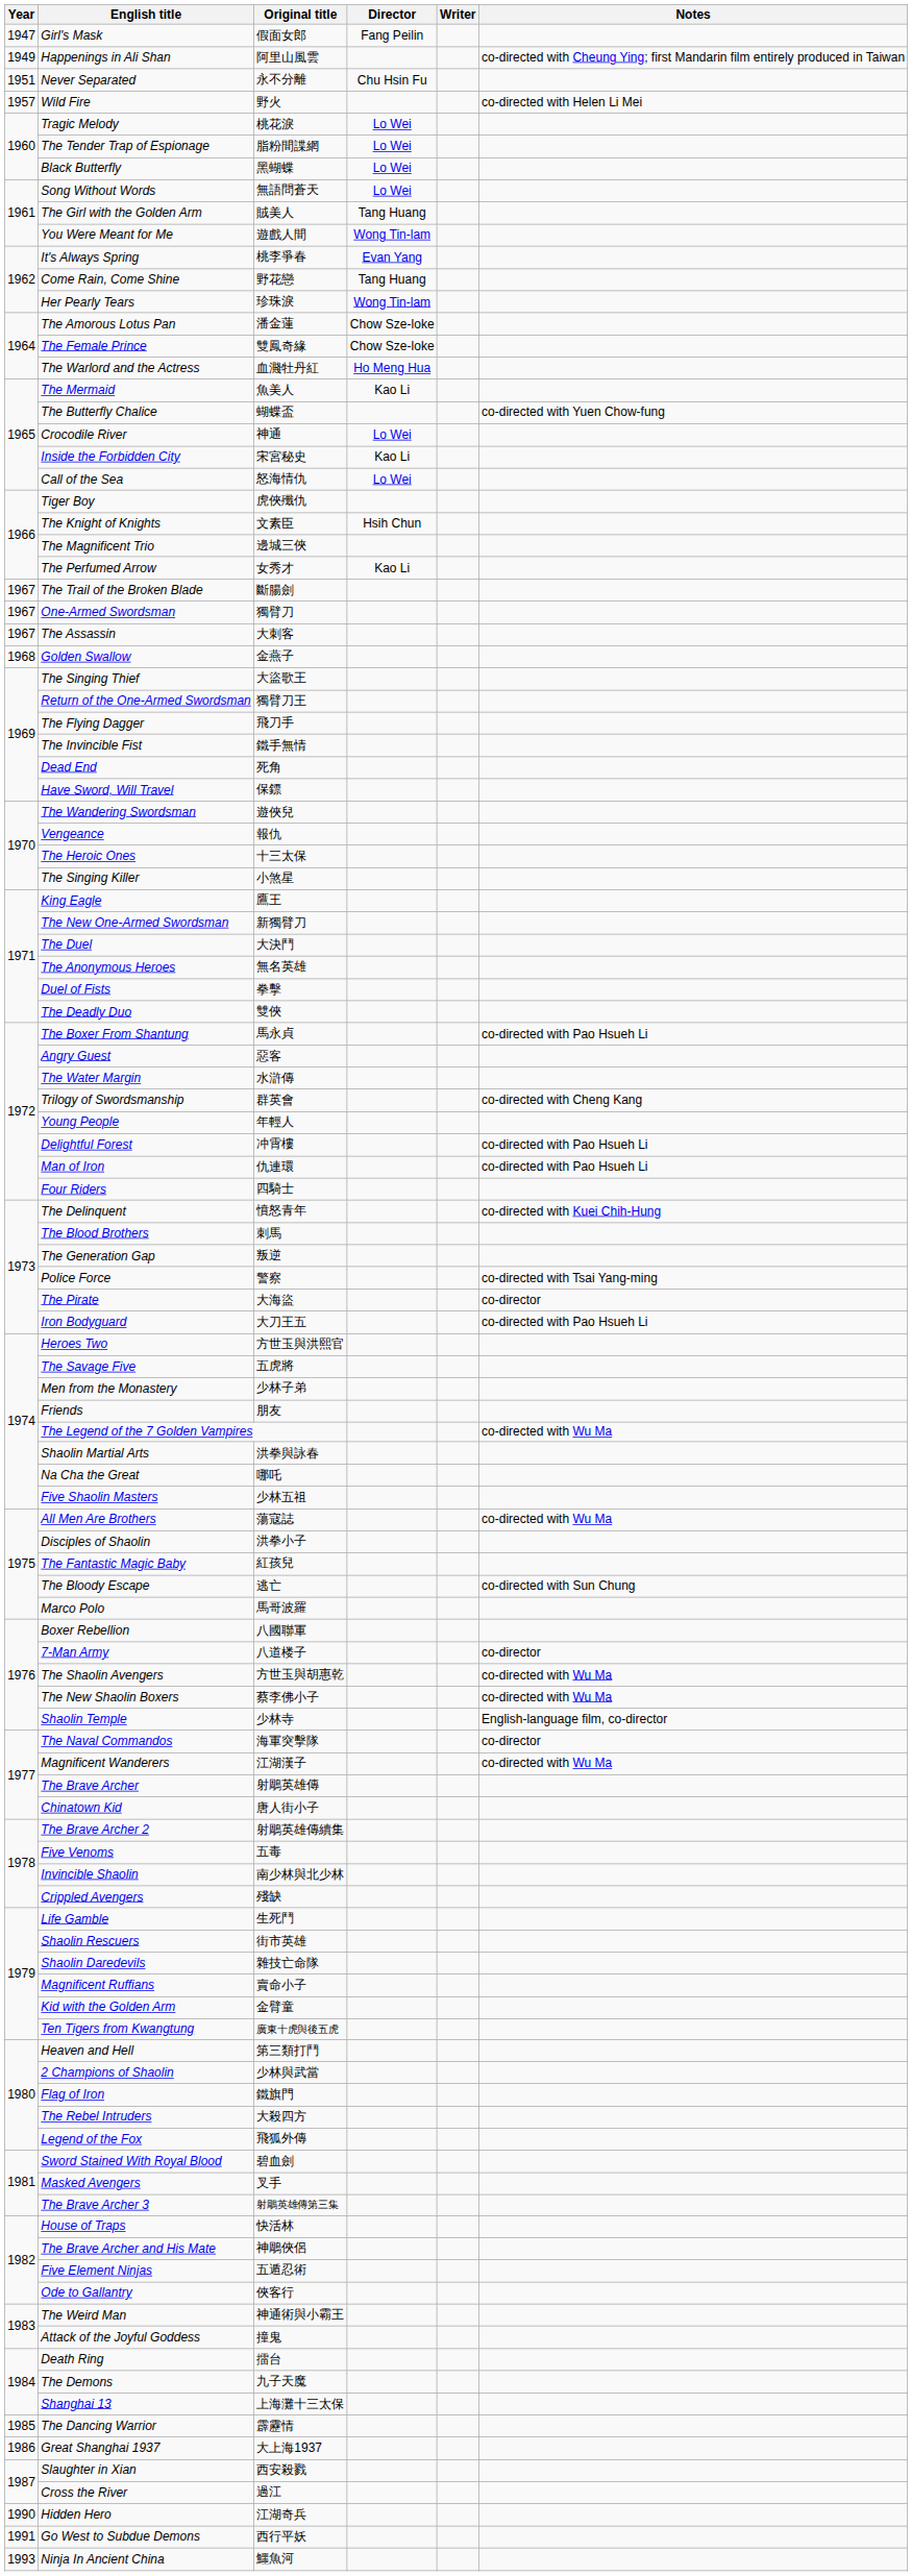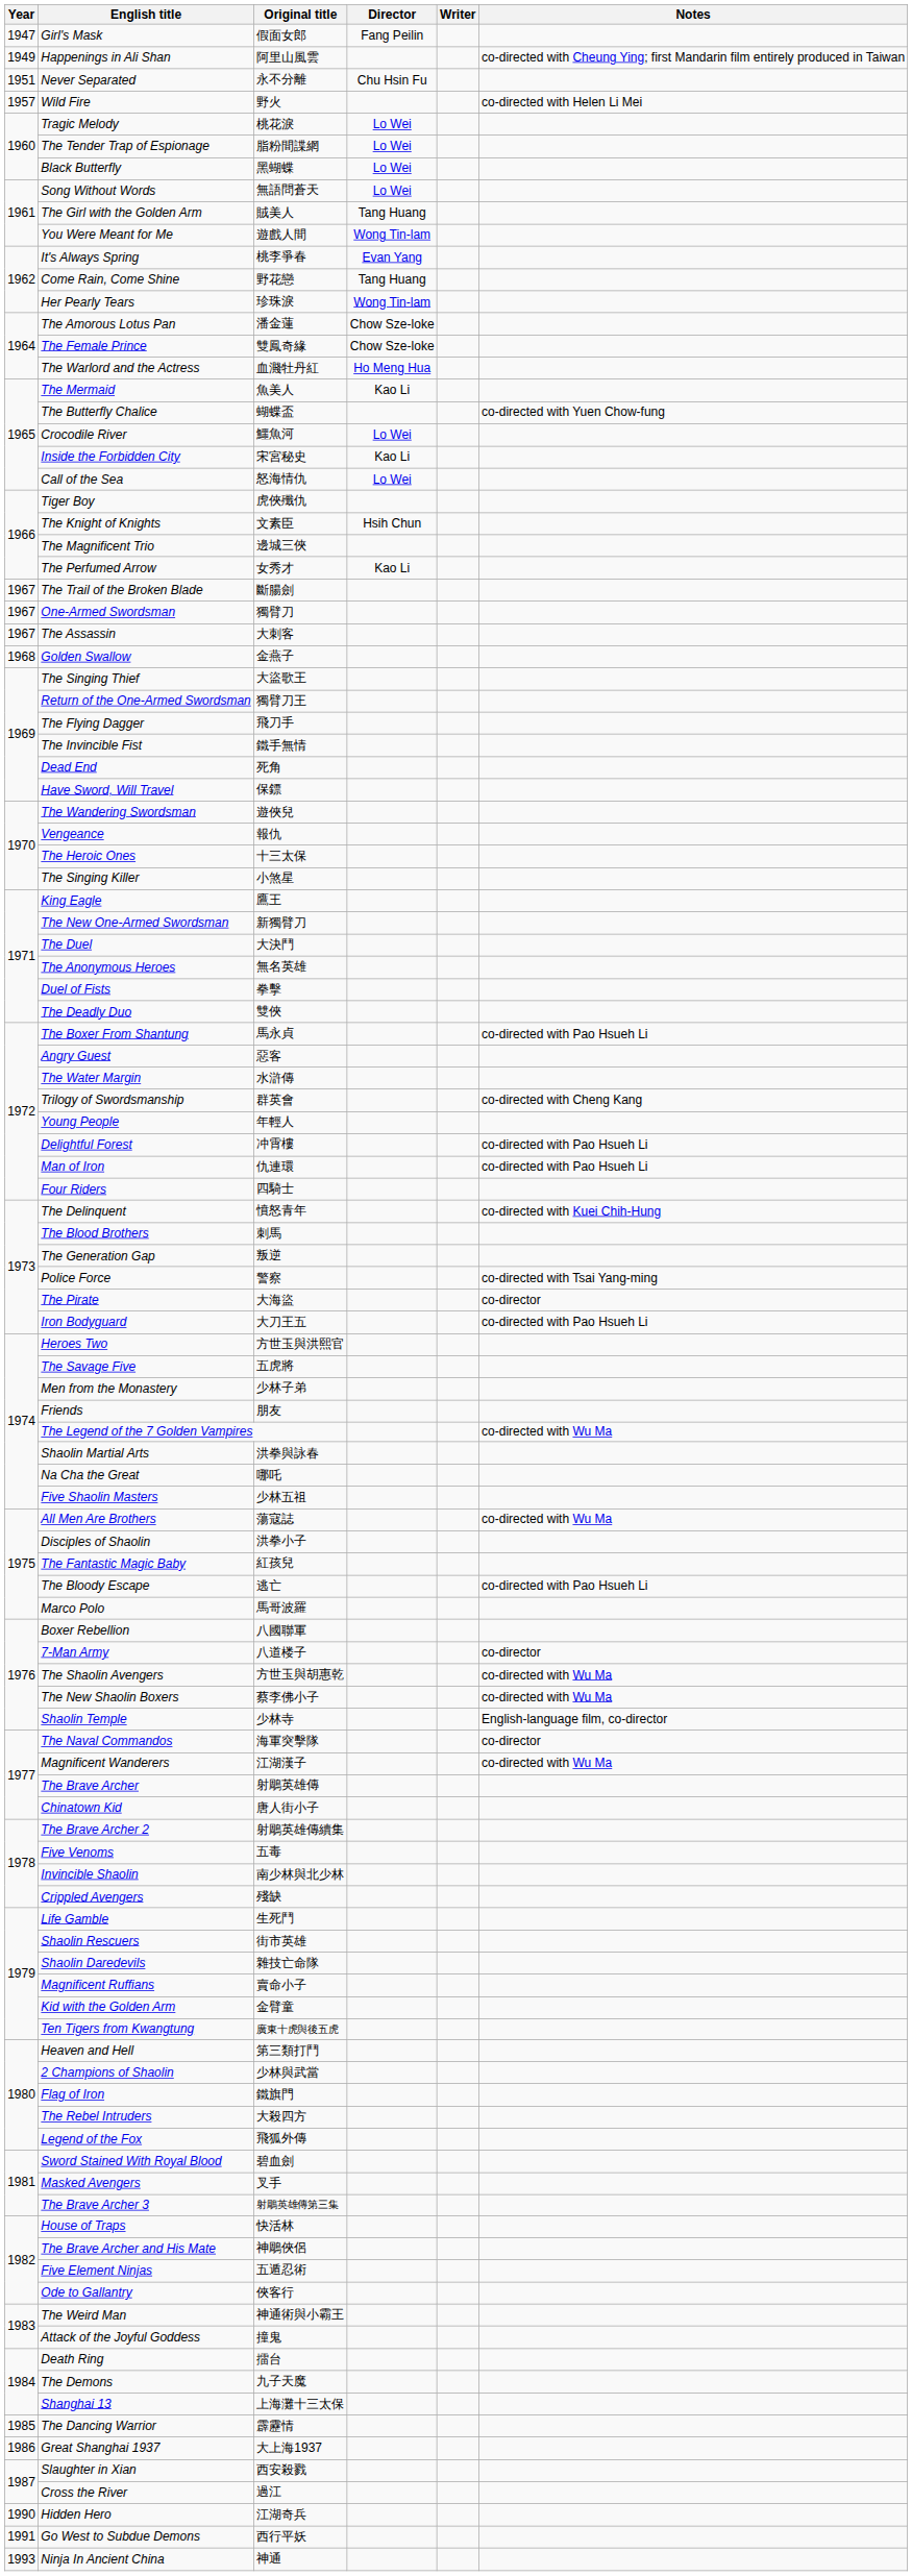 <table class="wikitable sortable">
 <tr>
 <th>Year</th>
 <th>English title</th>
 <th>Original title</th>
 <th>Director</th>
 <th>Writer</th>
 <th class="unsortable">Notes</th>
 </tr>
 <tr>
 <td>1947</td>
 <td><em>Girl's Mask</em></td>
 <td>假面女郎</td>
 <td align=middle>Fang Peilin</td>
 <td></td>
 <td></td>
 </tr>
 <tr>
 <td>1949</td>
 <td><em>Happenings in Ali Shan</em></td>
 <td>阿里山風雲</td>
 <td></td>
 <td></td>
 <td>co-directed with <a href='#'>Cheung Ying</a>; first Mandarin film entirely produced in Taiwan</td>
 </tr>
 <tr>
 <td>1951</td>
 <td><em>Never Separated</em></td>
 <td>永不分離</td>
 <td align=middle>Chu Hsin Fu</td>
 <td></td>
 <td></td>
 </tr>
 <tr>
 <td>1957</td>
 <td><em>Wild Fire</em></td>
 <td>野火</td>
 <td></td>
 <td></td>
 <td>co-directed with Helen Li Mei</td>
 </tr>
 <tr>
 <td rowspan=3>1960</td>
 <td><em>Tragic Melody</em></td>
 <td>桃花淚</td>
 <td align=middle><a href='#'>Lo Wei</a></td>
 <td></td>
 <td></td>
 </tr>
 <tr>
 <td><em>The Tender Trap of Espionage</em></td>
 <td>脂粉間諜網</td>
 <td align=middle><a href='#'>Lo Wei</a></td>
 <td></td>
 <td></td>
 </tr>
 <tr>
 <td><em>Black Butterfly</em></td>
 <td>黑蝴蝶</td>
 <td align=middle><a href='#'>Lo Wei</a></td>
 <td></td>
 <td></td>
 </tr>
 <tr>
 <td rowspan=3>1961</td>
 <td><em>Song Without Words</em></td>
 <td>無語問蒼天</td>
 <td align=middle><a href='#'>Lo Wei</a></td>
 <td></td>
 <td></td>
 </tr>
 <tr>
 <td><em>The Girl with the Golden Arm</em></td>
 <td>賊美人</td>
 <td align=middle>Tang Huang</td>
 <td></td>
 <td></td>
 </tr>
 <tr>
 <td><em>You Were Meant for Me</em></td>
 <td>遊戲人間</td>
 <td align=middle><a href='#'>Wong Tin-lam</a></td>
 <td></td>
 <td></td>
 </tr>
 <tr>
 <td rowspan=3>1962</td>
 <td><em>It's Always Spring</em></td>
 <td>桃李爭春</td>
 <td align=middle><a href='#'>Evan Yang</a></td>
 <td></td>
 <td></td>
 </tr>
 <tr>
 <td><em>Come Rain, Come Shine</em></td>
 <td>野花戀</td>
 <td align=middle>Tang Huang</td>
 <td></td>
 <td></td>
 </tr>
 <tr>
 <td><em>Her Pearly Tears</em></td>
 <td>珍珠淚</td>
 <td align=middle><a href='#'>Wong Tin-lam</a></td>
 <td></td>
 <td></td>
 </tr>
 <tr>
 <td rowspan=3>1964</td>
 <td><em>The Amorous Lotus Pan</em></td>
 <td>潘金蓮</td>
 <td align=middle>Chow Sze-loke</td>
 <td></td>
 <td></td>
 </tr>
 <tr>
 <td><em><a href='#'>The Female Prince</a></em></td>
 <td>雙鳳奇緣</td>
 <td align=middle>Chow Sze-loke</td>
 <td></td>
 <td></td>
 </tr>
 <tr>
 <td><em>The Warlord and the Actress</em></td>
 <td>血濺牡丹紅</td>
 <td align=middle><a href='#'>Ho Meng Hua</a></td>
 <td></td>
 <td></td>
 </tr>
 <tr>
 <td rowspan=5>1965</td>
 <td><em><a href='#'>The Mermaid</a></em></td>
 <td>魚美人</td>
 <td align=middle>Kao Li</td>
 <td></td>
 <td></td>
 </tr>
 <tr>
 <td><em>The Butterfly Chalice</em></td>
 <td>蝴蝶盃</td>
 <td></td>
 <td></td>
 <td>co-directed with Yuen Chow-fung</td>
 </tr>
 <tr>
 <td><em>Crocodile River</em></td>
-<td>神通</td>
+<td>鱷魚河</td>
 <td align=middle><a href='#'>Lo Wei</a></td>
 <td></td>
 <td></td>
 </tr>
 <tr>
 <td><em><a href='#'>Inside the Forbidden City</a></em></td>
 <td>宋宮秘史</td>
 <td align=middle>Kao Li</td>
 <td></td>
 <td></td>
 </tr>
 <tr>
 <td><em>Call of the Sea</em></td>
 <td>怒海情仇</td>
 <td align=middle><a href='#'>Lo Wei</a></td>
 <td></td>
 <td></td>
 </tr>
 <tr>
 <td rowspan=4>1966</td>
 <td><em>Tiger Boy</em></td>
 <td>虎俠殲仇</td>
 <td></td>
 <td></td>
 <td></td>
 </tr>
 <tr>
 <td><em>The Knight of Knights</em></td>
 <td>文素臣</td>
 <td align=middle>Hsih Chun</td>
 <td></td>
 <td></td>
 </tr>
 <tr>
 <td><em>The Magnificent Trio</em></td>
 <td>邊城三俠</td>
 <td></td>
 <td></td>
 <td></td>
 </tr>
 <tr>
 <td><em>The Perfumed Arrow</em></td>
 <td>女秀才</td>
 <td align=middle>Kao Li</td>
 <td></td>
 <td></td>
 </tr>
 <tr>
 <td>1967</td>
 <td><em>The Trail of the Broken Blade</em></td>
 <td>斷腸劍</td>
 <td></td>
 <td></td>
 <td></td>
 </tr>
 <tr>
 <td>1967</td>
 <td><em><a href='#'>One-Armed Swordsman</a></em></td>
 <td>獨臂刀</td>
 <td></td>
 <td></td>
 <td></td>
 </tr>
 <tr>
 <td>1967</td>
 <td><em>The Assassin</em></td>
 <td>大刺客</td>
 <td></td>
 <td></td>
 <td></td>
 </tr>
 <tr>
 <td>1968</td>
 <td><em><a href='#'>Golden Swallow</a></em></td>
 <td>金燕子</td>
 <td></td>
 <td></td>
 <td></td>
 </tr>
 <tr>
 <td rowspan=6>1969</td>
 <td><em>The Singing Thief</em></td>
 <td>大盜歌王</td>
 <td></td>
 <td></td>
 <td></td>
 </tr>
 <tr>
 <td><em><a href='#'>Return of the One-Armed Swordsman</a></em></td>
 <td>獨臂刀王</td>
 <td></td>
 <td></td>
 <td></td>
 </tr>
 <tr>
 <td><em>The Flying Dagger</em></td>
 <td>飛刀手</td>
 <td></td>
 <td></td>
 <td></td>
 </tr>
 <tr>
 <td><em>The Invincible Fist</em></td>
 <td>鐵手無情</td>
 <td></td>
 <td></td>
 <td></td>
 </tr>
 <tr>
 <td><em><a href='#'>Dead End</a></em></td>
 <td>死角</td>
 <td></td>
 <td></td>
 <td></td>
 </tr>
 <tr>
 <td><em><a href='#'>Have Sword, Will Travel</a></em></td>
 <td>保鏢</td>
 <td></td>
 <td></td>
 <td></td>
 </tr>
 <tr>
 <td rowspan=4>1970</td>
 <td><em><a href='#'>The Wandering Swordsman</a></em></td>
 <td>遊俠兒</td>
 <td></td>
 <td></td>
 <td></td>
 </tr>
 <tr>
 <td><em><a href='#'>Vengeance</a></em></td>
 <td>報仇</td>
 <td></td>
 <td></td>
 <td></td>
 </tr>
 <tr>
 <td><em><a href='#'>The Heroic Ones</a></em></td>
 <td>十三太保</td>
 <td></td>
 <td></td>
 <td></td>
 </tr>
 <tr>
 <td><em>The Singing Killer</em></td>
 <td>小煞星</td>
 <td></td>
 <td></td>
 <td></td>
 </tr>
 <tr>
 <td rowspan=6>1971</td>
 <td><em><a href='#'>King Eagle</a></em></td>
 <td>鷹王</td>
 <td></td>
 <td></td>
 <td></td>
 </tr>
 <tr>
 <td><em><a href='#'>The New One-Armed Swordsman</a></em></td>
 <td>新獨臂刀</td>
 <td></td>
 <td></td>
 <td></td>
 </tr>
 <tr>
 <td><em><a href='#'>The Duel</a></em></td>
 <td>大決鬥</td>
 <td></td>
 <td></td>
 <td></td>
 </tr>
 <tr>
 <td><em><a href='#'>The Anonymous Heroes</a></em></td>
 <td>無名英雄</td>
 <td></td>
 <td></td>
 <td></td>
 </tr>
 <tr>
 <td><em><a href='#'>Duel of Fists</a></em></td>
 <td>拳擊</td>
 <td></td>
 <td></td>
 <td></td>
 </tr>
 <tr>
 <td><em><a href='#'>The Deadly Duo</a></em></td>
 <td>雙俠</td>
 <td></td>
 <td></td>
 <td></td>
 </tr>
 <tr>
 <td rowspan=8>1972</td>
 <td><em><a href='#'>The Boxer From Shantung</a></em></td>
 <td>馬永貞</td>
 <td></td>
 <td></td>
 <td>co-directed with Pao Hsueh Li</td>
 </tr>
 <tr>
 <td><em><a href='#'>Angry Guest</a></em></td>
 <td>惡客</td>
 <td></td>
 <td></td>
 <td></td>
 </tr>
 <tr>
 <td><em><a href='#'>The Water Margin</a></em></td>
 <td>水滸傳</td>
 <td></td>
 <td></td>
 <td></td>
 </tr>
 <tr>
 <td><em>Trilogy of Swordsmanship</em></td>
 <td>群英會</td>
 <td></td>
 <td></td>
 <td>co-directed with Cheng Kang</td>
 </tr>
 <tr>
 <td><em><a href='#'>Young People</a></em></td>
 <td>年輕人</td>
 <td></td>
 <td></td>
 <td></td>
 </tr>
 <tr>
 <td><em><a href='#'>Delightful Forest</a></em></td>
 <td>冲霄樓</td>
 <td></td>
 <td></td>
 <td>co-directed with Pao Hsueh Li</td>
 </tr>
 <tr>
 <td><em><a href='#'>Man of Iron</a></em></td>
 <td>仇連環</td>
 <td></td>
 <td></td>
 <td>co-directed with Pao Hsueh Li</td>
 </tr>
 <tr>
 <td><em><a href='#'>Four Riders</a></em></td>
 <td>四騎士</td>
 <td></td>
 <td></td>
 <td></td>
 </tr>
 <tr>
 <td rowspan=6>1973</td>
 <td><em>The Delinquent</em></td>
 <td>憤怒青年</td>
 <td></td>
 <td></td>
 <td>co-directed with <a href='#'>Kuei Chih-Hung</a></td>
 </tr>
 <tr>
 <td><em><a href='#'>The Blood Brothers</a></em></td>
 <td>刺馬</td>
 <td></td>
 <td></td>
 <td></td>
 </tr>
 <tr>
 <td><em>The Generation Gap</em></td>
 <td>叛逆</td>
 <td></td>
 <td></td>
 <td></td>
 </tr>
 <tr>
 <td><em>Police Force</em></td>
 <td>警察</td>
 <td></td>
 <td></td>
 <td>co-directed with Tsai Yang-ming</td>
 </tr>
 <tr>
 <td><em><a href='#'>The Pirate</a></em></td>
 <td>大海盜</td>
 <td></td>
 <td></td>
 <td>co-director</td>
 </tr>
 <tr>
 <td><em><a href='#'>Iron Bodyguard</a></em></td>
 <td>大刀王五</td>
 <td></td>
 <td></td>
 <td>co-directed with Pao Hsueh Li</td>
 </tr>
 <tr>
 <td rowspan=8>1974</td>
 <td><em><a href='#'>Heroes Two</a></em></td>
 <td>方世玉與洪熙官</td>
 <td></td>
 <td></td>
 <td></td>
 </tr>
 <tr>
 <td><em><a href='#'>The Savage Five</a></em></td>
 <td>五虎將</td>
 <td></td>
 <td></td>
 <td></td>
 </tr>
 <tr>
 <td><em>Men from the Monastery</em></td>
 <td>少林子弟</td>
 <td></td>
 <td></td>
 <td></td>
 </tr>
 <tr>
 <td><em>Friends</em></td>
 <td>朋友</td>
 <td></td>
 <td></td>
 <td></td>
 </tr>
 <tr>
 <td colspan=2><em><a href='#'>The Legend of the 7 Golden Vampires</a></em></td>
 <td></td>
 <td></td>
 <td>co-directed with <a href='#'>Wu Ma</a></td>
 </tr>
 <tr>
 <td><em>Shaolin Martial Arts</em></td>
 <td>洪拳與詠春</td>
 <td></td>
 <td></td>
 <td></td>
 </tr>
 <tr>
 <td><em>Na Cha the Great</em></td>
 <td>哪吒</td>
 <td></td>
 <td></td>
 <td></td>
 </tr>
 <tr>
 <td><em><a href='#'>Five Shaolin Masters</a></em></td>
 <td>少林五祖</td>
 <td></td>
 <td></td>
 <td></td>
 </tr>
 <tr>
 <td rowspan=5>1975</td>
 <td><em><a href='#'>All Men Are Brothers</a></em></td>
 <td>蕩寇誌</td>
 <td></td>
 <td></td>
 <td>co-directed with <a href='#'>Wu Ma</a></td>
 </tr>
 <tr>
 <td><em>Disciples of Shaolin</em></td>
 <td>洪拳小子</td>
 <td></td>
 <td></td>
 <td></td>
 </tr>
 <tr>
 <td><em><a href='#'>The Fantastic Magic Baby</a></em></td>
 <td>紅孩兒</td>
 <td></td>
 <td></td>
 <td></td>
 </tr>
 <tr>
 <td><em>The Bloody Escape</em></td>
 <td>逃亡</td>
 <td></td>
 <td></td>
-<td>co-directed with Sun Chung</td>
+<td>co-directed with Pao Hsueh Li</td>
 </tr>
 <tr>
 <td><em>Marco Polo</em></td>
 <td>馬哥波羅</td>
 <td></td>
 <td></td>
 <td></td>
 </tr>
 <tr>
 <td rowspan=5>1976</td>
 <td><em>Boxer Rebellion</em></td>
 <td>八國聯軍</td>
 <td></td>
 <td></td>
 <td></td>
 </tr>
 <tr>
 <td><em><a href='#'>7-Man Army</a></em></td>
 <td>八道楼子</td>
 <td></td>
 <td></td>
 <td>co-director</td>
 </tr>
 <tr>
 <td><em>The Shaolin Avengers</em></td>
 <td>方世玉與胡惠乾</td>
 <td></td>
 <td></td>
 <td>co-directed with <a href='#'>Wu Ma</a></td>
 </tr>
 <tr>
 <td><em>The New Shaolin Boxers</em></td>
 <td>蔡李佛小子</td>
 <td></td>
 <td></td>
 <td>co-directed with <a href='#'>Wu Ma</a></td>
 </tr>
 <tr>
 <td><em><a href='#'>Shaolin Temple</a></em></td>
 <td>少林寺</td>
 <td></td>
 <td></td>
 <td>English-language film, co-director</td>
 </tr>
 <tr>
 <td rowspan=4>1977</td>
 <td><em><a href='#'>The Naval Commandos</a></em></td>
 <td>海軍突擊隊</td>
 <td></td>
 <td></td>
 <td>co-director</td>
 </tr>
 <tr>
 <td><em>Magnificent Wanderers</em></td>
 <td>江湖漢子</td>
 <td></td>
 <td></td>
 <td>co-directed with <a href='#'>Wu Ma</a></td>
 </tr>
 <tr>
 <td><em><a href='#'>The Brave Archer</a></em></td>
 <td>射鵰英雄傳</td>
 <td></td>
 <td></td>
 <td></td>
 </tr>
 <tr>
 <td><em><a href='#'>Chinatown Kid</a></em></td>
 <td>唐人街小子</td>
 <td></td>
 <td></td>
 <td></td>
 </tr>
 <tr>
 <td rowspan=4>1978</td>
 <td><em><a href='#'>The Brave Archer 2</a></em></td>
 <td>射鵰英雄傳續集</td>
 <td></td>
 <td></td>
 <td></td>
 </tr>
 <tr>
 <td><em><a href='#'>Five Venoms</a></em></td>
 <td>五毒</td>
 <td></td>
 <td></td>
 <td></td>
 </tr>
 <tr>
 <td><em><a href='#'>Invincible Shaolin</a></em></td>
 <td>南少林與北少林</td>
 <td></td>
 <td></td>
 <td></td>
 </tr>
 <tr>
 <td><em><a href='#'>Crippled Avengers</a></em></td>
 <td>殘缺</td>
 <td></td>
 <td></td>
 <td></td>
 </tr>
 <tr>
 <td rowspan=6>1979</td>
 <td><em><a href='#'>Life Gamble</a></em></td>
 <td>生死鬥</td>
 <td></td>
 <td></td>
 <td></td>
 </tr>
 <tr>
 <td><em><a href='#'>Shaolin Rescuers</a></em></td>
 <td>街市英雄</td>
 <td></td>
 <td></td>
 <td></td>
 </tr>
 <tr>
 <td><em><a href='#'>Shaolin Daredevils</a></em></td>
 <td>雜技亡命隊</td>
 <td></td>
 <td></td>
 <td></td>
 </tr>
 <tr>
 <td><em><a href='#'>Magnificent Ruffians</a></em></td>
 <td>賣命小子</td>
 <td></td>
 <td></td>
 <td></td>
 </tr>
 <tr>
 <td><em><a href='#'>Kid with the Golden Arm</a></em></td>
 <td>金臂童</td>
 <td></td>
 <td></td>
 <td></td>
 </tr>
 <tr>
 <td><em><a href='#'>Ten Tigers from Kwangtung</a></em></td>
 <td><small>廣東十虎與後五虎</small></td>
 <td></td>
 <td></td>
 <td></td>
 </tr>
 <tr>
 <td rowspan=5>1980</td>
 <td><em>Heaven and Hell</em></td>
 <td>第三類打鬥</td>
 <td></td>
 <td></td>
 <td></td>
 </tr>
 <tr>
 <td><em><a href='#'>2 Champions of Shaolin</a></em></td>
 <td>少林與武當</td>
 <td></td>
 <td></td>
 <td></td>
 </tr>
 <tr>
 <td><em><a href='#'>Flag of Iron</a></em></td>
 <td>鐵旗門</td>
 <td></td>
 <td></td>
 <td></td>
 </tr>
 <tr>
 <td><em><a href='#'>The Rebel Intruders</a></em></td>
 <td>大殺四方</td>
 <td></td>
 <td></td>
 <td></td>
 </tr>
 <tr>
 <td><em><a href='#'>Legend of the Fox</a></em></td>
 <td>飛狐外傳</td>
 <td></td>
 <td></td>
 <td></td>
 </tr>
 <tr>
 <td rowspan=3>1981</td>
 <td><em><a href='#'>Sword Stained With Royal Blood</a></em></td>
 <td>碧血劍</td>
 <td></td>
 <td></td>
 <td></td>
 </tr>
 <tr>
 <td><em><a href='#'>Masked Avengers</a></em></td>
 <td>叉手</td>
 <td></td>
 <td></td>
 <td></td>
 </tr>
 <tr>
 <td><em><a href='#'>The Brave Archer 3</a></em></td>
 <td><small>射鵰英雄傳第三集</small></td>
 <td></td>
 <td></td>
 <td></td>
 </tr>
 <tr>
 <td rowspan=4>1982</td>
 <td><em><a href='#'>House of Traps</a></em></td>
 <td>快活林</td>
 <td></td>
 <td></td>
 <td></td>
 </tr>
 <tr>
 <td><em><a href='#'>The Brave Archer and His Mate</a></em></td>
 <td>神鵰俠侶</td>
 <td></td>
 <td></td>
 <td></td>
 </tr>
 <tr>
 <td><em><a href='#'>Five Element Ninjas</a></em></td>
 <td>五遁忍術</td>
 <td></td>
 <td></td>
 <td></td>
 </tr>
 <tr>
 <td><em><a href='#'>Ode to Gallantry</a></em></td>
 <td>俠客行</td>
 <td></td>
 <td></td>
 <td></td>
 </tr>
 <tr>
 <td rowspan=2>1983</td>
 <td><em>The Weird Man</em></td>
 <td>神通術與小霸王</td>
 <td></td>
 <td></td>
 <td></td>
 </tr>
 <tr>
 <td><em>Attack of the Joyful Goddess</em></td>
 <td>撞鬼</td>
 <td></td>
 <td></td>
 <td></td>
 </tr>
 <tr>
 <td rowspan=3>1984</td>
 <td><em>Death Ring</em></td>
 <td>擂台</td>
 <td></td>
 <td></td>
 <td></td>
 </tr>
 <tr>
 <td><em>The Demons</em></td>
 <td>九子天魔</td>
 <td></td>
 <td></td>
 <td></td>
 </tr>
 <tr>
 <td><em><a href='#'>Shanghai 13</a></em></td>
 <td>上海灘十三太保</td>
 <td></td>
 <td></td>
 <td></td>
 </tr>
 <tr>
 <td>1985</td>
 <td><em>The Dancing Warrior</em></td>
 <td>霹靂情</td>
 <td></td>
 <td></td>
 <td></td>
 </tr>
 <tr>
 <td>1986</td>
 <td><em>Great Shanghai 1937</em></td>
 <td>大上海1937</td>
 <td></td>
 <td></td>
 <td></td>
 </tr>
 <tr>
 <td rowspan=2>1987</td>
 <td><em>Slaughter in Xian</em></td>
 <td>西安殺戮</td>
 <td></td>
 <td></td>
 <td></td>
 </tr>
 <tr>
 <td><em>Cross the River</em></td>
 <td>過江</td>
 <td></td>
 <td></td>
 <td></td>
 </tr>
 <tr>
 <td>1990</td>
 <td><em>Hidden Hero</em></td>
 <td>江湖奇兵</td>
 <td></td>
 <td></td>
 <td></td>
 </tr>
 <tr>
 <td>1991</td>
 <td><em>Go West to Subdue Demons</em></td>
 <td>西行平妖</td>
 <td></td>
 <td></td>
 <td></td>
 </tr>
 <tr>
 <td>1993</td>
 <td><em>Ninja In Ancient China</em></td>
-<td>鱷魚河</td>
+<td>神通</td>
 <td></td>
 <td></td>
 <td></td>
 </tr>
 </table>
